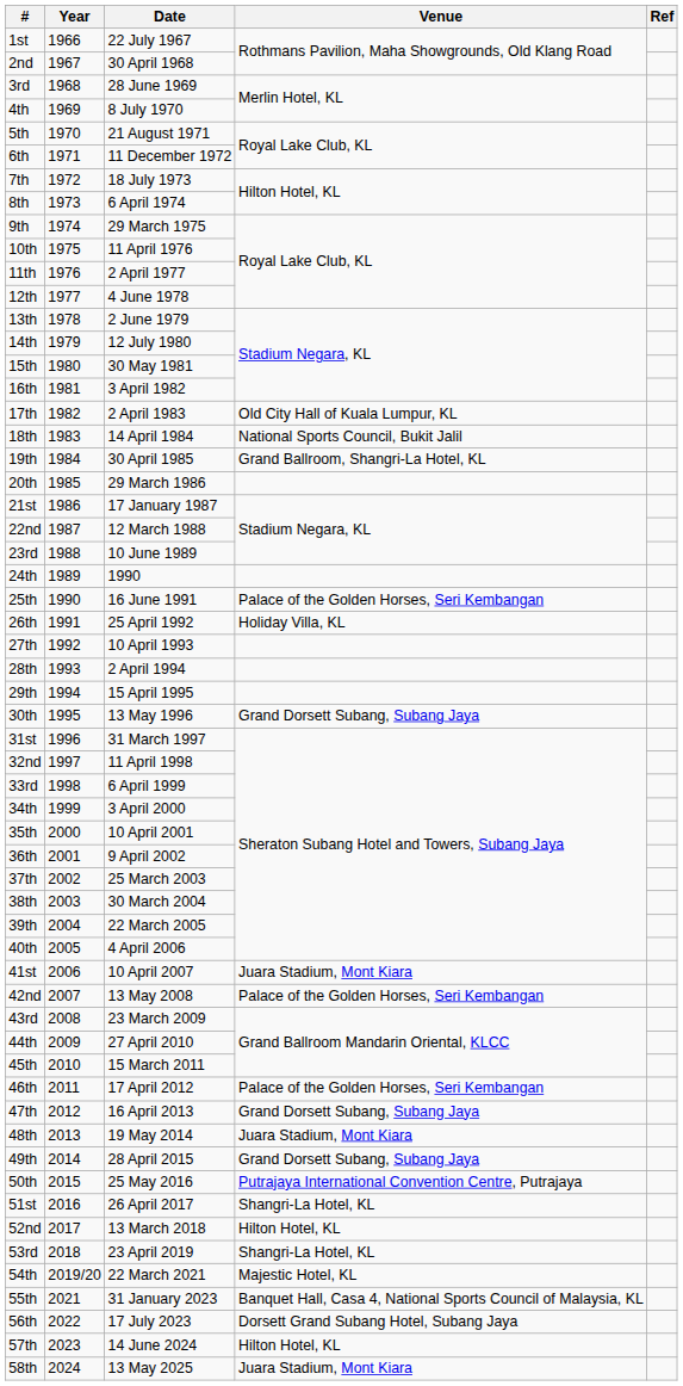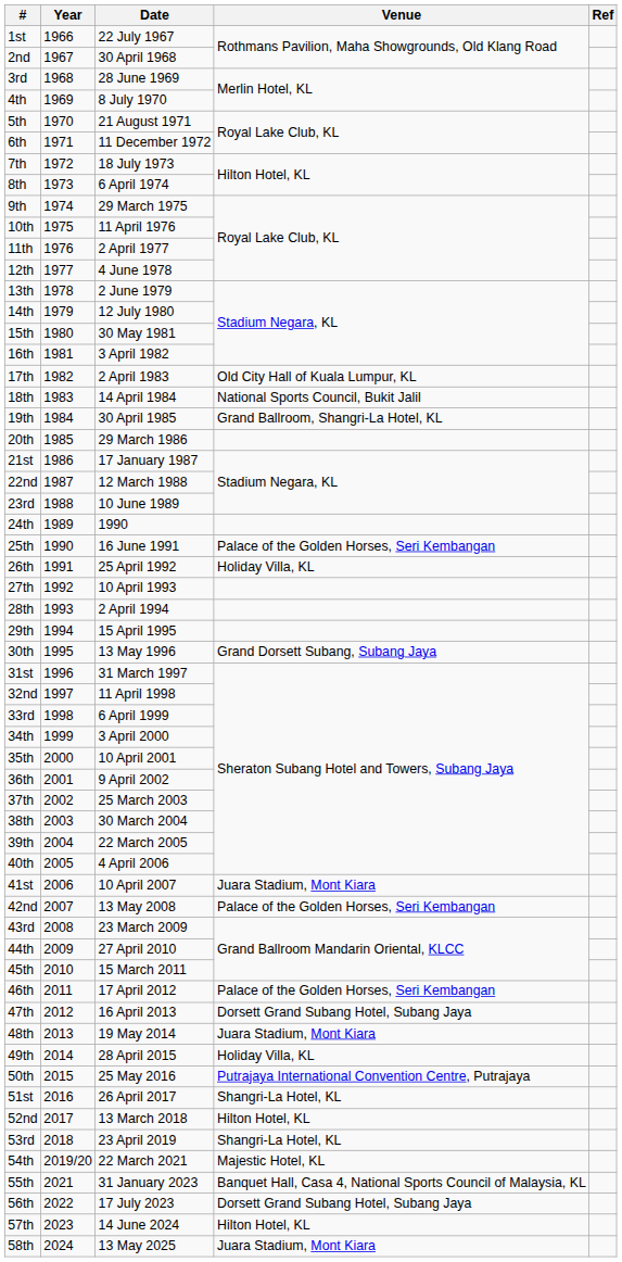 <table class="wikitable">
 <tr>
 <th>#</th>
 <th>Year</th>
 <th>Date</th>
 <th>Venue</th>
 <th>Ref</th>
 </tr>
 <tr>
 <td>1st</td>
 <td>1966</td>
 <td>22 July 1967</td>
 <td rowspan=2>Rothmans Pavilion, Maha Showgrounds, Old Klang Road</td>
 <td></td>
 </tr>
 <tr>
 <td>2nd</td>
 <td>1967</td>
 <td>30 April 1968</td>
 <td></td>
 </tr>
 <tr>
 <td>3rd</td>
 <td>1968</td>
 <td>28 June 1969</td>
 <td rowspan=2>Merlin Hotel, KL</td>
 <td></td>
 </tr>
 <tr>
 <td>4th</td>
 <td>1969</td>
 <td>8 July 1970</td>
 <td></td>
 </tr>
 <tr>
 <td>5th</td>
 <td>1970</td>
 <td>21 August 1971</td>
 <td rowspan=2>Royal Lake Club, KL</td>
 <td></td>
 </tr>
 <tr>
 <td>6th</td>
 <td>1971</td>
 <td>11 December 1972</td>
 <td></td>
 </tr>
 <tr>
 <td>7th</td>
 <td>1972</td>
 <td>18 July 1973</td>
 <td rowspan=2>Hilton Hotel, KL</td>
 <td></td>
 </tr>
 <tr>
 <td>8th</td>
 <td>1973</td>
 <td>6 April 1974</td>
 <td></td>
 </tr>
 <tr>
 <td>9th</td>
 <td>1974</td>
 <td>29 March 1975</td>
 <td rowspan=4>Royal Lake Club, KL</td>
 <td></td>
 </tr>
 <tr>
 <td>10th</td>
 <td>1975</td>
 <td>11 April 1976</td>
 <td></td>
 </tr>
 <tr>
 <td>11th</td>
 <td>1976</td>
 <td>2 April 1977</td>
 <td></td>
 </tr>
 <tr>
 <td>12th</td>
 <td>1977</td>
 <td>4 June 1978</td>
 <td></td>
 </tr>
 <tr>
 <td>13th</td>
 <td>1978</td>
 <td>2 June 1979</td>
 <td rowspan=4><a href='#'>Stadium Negara</a>, KL</td>
 <td></td>
 </tr>
 <tr>
 <td>14th</td>
 <td>1979</td>
 <td>12 July 1980</td>
 <td></td>
 </tr>
 <tr>
 <td>15th</td>
 <td>1980</td>
 <td>30 May 1981</td>
 <td></td>
 </tr>
 <tr>
 <td>16th</td>
 <td>1981</td>
 <td>3 April 1982</td>
 <td></td>
 </tr>
 <tr>
 <td>17th</td>
 <td>1982</td>
 <td>2 April 1983</td>
 <td>Old City Hall of Kuala Lumpur, KL</td>
 <td></td>
 </tr>
 <tr>
 <td>18th</td>
 <td>1983</td>
 <td>14 April 1984</td>
 <td>National Sports Council, Bukit Jalil</td>
 <td></td>
 </tr>
 <tr>
 <td>19th</td>
 <td>1984</td>
 <td>30 April 1985</td>
 <td>Grand Ballroom, Shangri-La Hotel, KL</td>
 <td></td>
 </tr>
 <tr>
 <td>20th</td>
 <td>1985</td>
 <td>29 March 1986</td>
 <td></td>
 <td></td>
 </tr>
 <tr>
 <td>21st</td>
 <td>1986</td>
 <td>17 January 1987</td>
 <td rowspan=3>Stadium Negara, KL</td>
 <td></td>
 </tr>
 <tr>
 <td>22nd</td>
 <td>1987</td>
 <td>12 March 1988</td>
 <td></td>
 </tr>
 <tr>
 <td>23rd</td>
 <td>1988</td>
 <td>10 June 1989</td>
 <td></td>
 </tr>
 <tr>
 <td>24th</td>
 <td>1989</td>
 <td>1990</td>
 <td></td>
 <td></td>
 </tr>
 <tr>
 <td>25th</td>
 <td>1990</td>
 <td>16 June 1991</td>
 <td>Palace of the Golden Horses, <a href='#'>Seri Kembangan</a></td>
 <td></td>
 </tr>
 <tr>
 <td>26th</td>
 <td>1991</td>
 <td>25 April 1992</td>
 <td>Holiday Villa, KL</td>
 <td></td>
 </tr>
 <tr>
 <td>27th</td>
 <td>1992</td>
 <td>10 April 1993</td>
 <td></td>
 <td></td>
 </tr>
 <tr>
 <td>28th</td>
 <td>1993</td>
 <td>2 April 1994</td>
 <td></td>
 <td></td>
 </tr>
 <tr>
 <td>29th</td>
 <td>1994</td>
 <td>15 April 1995</td>
 <td></td>
 <td></td>
 </tr>
 <tr>
 <td>30th</td>
 <td>1995</td>
 <td>13 May 1996</td>
 <td>Grand Dorsett Subang, <a href='#'>Subang Jaya</a></td>
 <td></td>
 </tr>
 <tr>
 <td>31st</td>
 <td>1996</td>
 <td>31 March 1997</td>
 <td rowspan=10>Sheraton Subang Hotel and Towers, <a href='#'>Subang Jaya</a></td>
 <td></td>
 </tr>
 <tr>
 <td>32nd</td>
 <td>1997</td>
 <td>11 April 1998</td>
 <td></td>
 </tr>
 <tr>
 <td>33rd</td>
 <td>1998</td>
 <td>6 April 1999</td>
 <td></td>
 </tr>
 <tr>
 <td>34th</td>
 <td>1999</td>
 <td>3 April 2000</td>
 <td></td>
 </tr>
 <tr>
 <td>35th</td>
 <td>2000</td>
 <td>10 April 2001</td>
 <td></td>
 </tr>
 <tr>
 <td>36th</td>
 <td>2001</td>
 <td>9 April 2002</td>
 <td></td>
 </tr>
 <tr>
 <td>37th</td>
 <td>2002</td>
 <td>25 March 2003</td>
 <td></td>
 </tr>
 <tr>
 <td>38th</td>
 <td>2003</td>
 <td>30 March 2004</td>
 <td></td>
 </tr>
 <tr>
 <td>39th</td>
 <td>2004</td>
 <td>22 March 2005</td>
 <td></td>
 </tr>
 <tr>
 <td>40th</td>
 <td>2005</td>
 <td>4 April 2006</td>
 <td></td>
 </tr>
 <tr>
 <td>41st</td>
 <td>2006</td>
 <td>10 April 2007</td>
 <td>Juara Stadium, <a href='#'>Mont Kiara</a></td>
 <td></td>
 </tr>
 <tr>
 <td>42nd</td>
 <td>2007</td>
 <td>13 May 2008</td>
 <td>Palace of the Golden Horses, <a href='#'>Seri Kembangan</a></td>
 <td></td>
 </tr>
 <tr>
 <td>43rd</td>
 <td>2008</td>
 <td>23 March 2009</td>
 <td rowspan=3>Grand Ballroom Mandarin Oriental, <a href='#'>KLCC</a></td>
 <td></td>
 </tr>
 <tr>
 <td>44th</td>
 <td>2009</td>
 <td>27 April 2010</td>
 <td></td>
 </tr>
 <tr>
 <td>45th</td>
 <td>2010</td>
 <td>15 March 2011</td>
 <td></td>
 </tr>
 <tr>
 <td>46th</td>
 <td>2011</td>
 <td>17 April 2012</td>
 <td>Palace of the Golden Horses, <a href='#'>Seri Kembangan</a></td>
 <td></td>
 </tr>
 <tr>
 <td>47th</td>
 <td>2012</td>
 <td>16 April 2013</td>
-<td>Grand Dorsett Subang, <a href='#'>Subang Jaya</a></td>
+<td>Dorsett Grand Subang Hotel, Subang Jaya</td>
 <td></td>
 </tr>
 <tr>
 <td>48th</td>
 <td>2013</td>
 <td>19 May 2014</td>
 <td>Juara Stadium, <a href='#'>Mont Kiara</a></td>
 <td></td>
 </tr>
 <tr>
 <td>49th</td>
 <td>2014</td>
 <td>28 April 2015</td>
-<td>Grand Dorsett Subang, <a href='#'>Subang Jaya</a></td>
+<td>Holiday Villa, KL</td>
 <td></td>
 </tr>
 <tr>
 <td>50th</td>
 <td>2015</td>
 <td>25 May 2016</td>
 <td><a href='#'>Putrajaya International Convention Centre</a>, Putrajaya</td>
 <td></td>
 </tr>
 <tr>
 <td>51st</td>
 <td>2016</td>
 <td>26 April 2017</td>
 <td>Shangri-La Hotel, KL</td>
 <td></td>
 </tr>
 <tr>
 <td>52nd</td>
 <td>2017</td>
 <td>13 March 2018</td>
 <td>Hilton Hotel, KL</td>
 <td></td>
 </tr>
 <tr>
 <td>53rd</td>
 <td>2018</td>
 <td>23 April 2019</td>
 <td>Shangri-La Hotel, KL</td>
 <td></td>
 </tr>
 <tr>
 <td>54th</td>
 <td>2019/20</td>
 <td>22 March 2021</td>
 <td>Majestic Hotel, KL</td>
 <td></td>
 </tr>
 <tr>
 <td>55th</td>
 <td>2021</td>
 <td>31 January 2023</td>
 <td>Banquet Hall, Casa 4, National Sports Council of Malaysia, KL</td>
 </tr>
 <tr>
 <td>56th</td>
 <td>2022</td>
 <td>17 July 2023</td>
 <td>Dorsett Grand Subang Hotel, Subang Jaya</td>
 <td></td>
 </tr>
 <tr>
 <td>57th</td>
 <td>2023</td>
 <td>14 June 2024</td>
 <td>Hilton Hotel, KL</td>
 <td></td>
 </tr>
 <tr>
 <td>58th</td>
 <td>2024</td>
 <td>13 May 2025</td>
 <td>Juara Stadium, <a href='#'>Mont Kiara</a></td>
 <td></td>
 </tr>
 </table>
